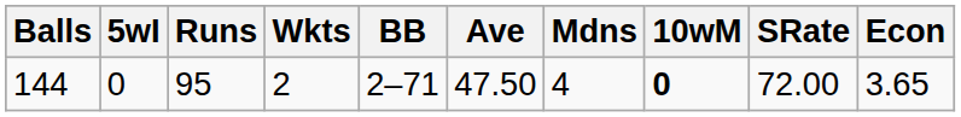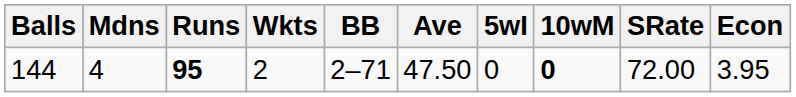 <table class="wikitable">
 <tr>
 <th>Balls</th>
-<th>5wI</th>
+<th>Mdns</th>
 <th>Runs</th>
 <th>Wkts</th>
 <th>BB</th>
 <th>Ave</th>
-<th>Mdns</th>
+<th>5wI</th>
 <th>10wM</th>
 <th>SRate</th>
 <th>Econ</th>
 </tr>
 <tr>
 <td>144</td>
-<td>0</td>
-<td>95</td>
+<td>4</td>
+<td><strong>95</strong></td>
 <td>2</td>
 <td>2–71</td>
 <td>47.50</td>
-<td>4</td>
+<td>0</td>
 <td><strong>0</strong></td>
 <td>72.00</td>
-<td>3.65</td>
+<td>3.95</td>
 </tr>
 </table>
